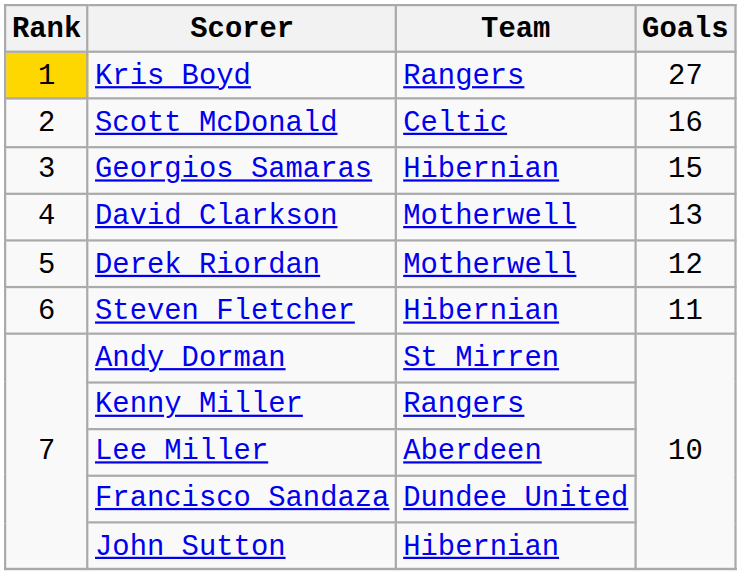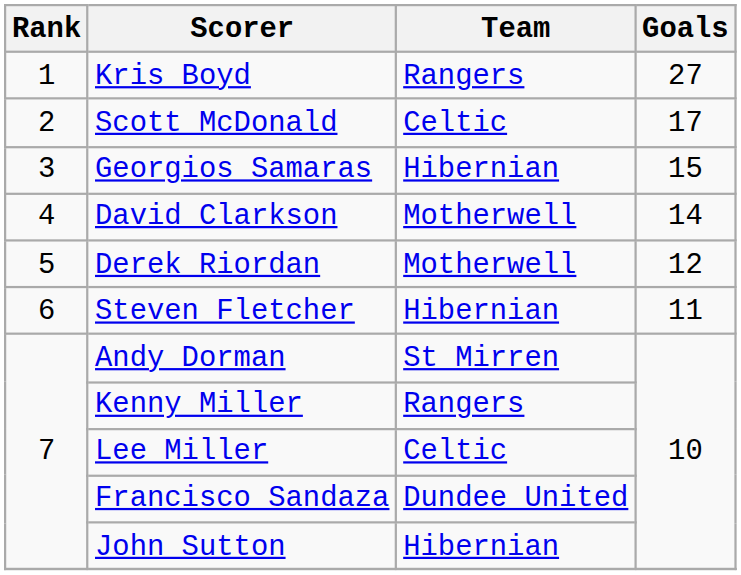 <table class="wikitable">
 <tr>
 <th>Rank</th>
 <th>Scorer</th>
 <th>Team</th>
 <th>Goals</th>
 </tr>
 <tr>
-<td align=center style="background: gold;">1</td>
+<td align=center>1</td>
 <td> <a href='#'>Kris Boyd</a></td>
 <td><a href='#'>Rangers</a></td>
 <td align=center>27</td>
 </tr>
 <tr>
 <td align=center>2</td>
 <td> <a href='#'>Scott McDonald</a></td>
 <td><a href='#'>Celtic</a></td>
-<td align=center>16</td>
+<td align=center>17</td>
 </tr>
 <tr>
 <td align=center>3</td>
 <td> <a href='#'>Georgios Samaras</a></td>
 <td><a href='#'>Hibernian</a></td>
 <td align=center>15</td>
 </tr>
 <tr>
 <td align=center>4</td>
 <td> <a href='#'>David Clarkson</a></td>
 <td><a href='#'>Motherwell</a></td>
-<td align=center>13</td>
+<td align=center>14</td>
 </tr>
 <tr>
 <td align=center>5</td>
 <td> <a href='#'>Derek Riordan</a></td>
 <td><a href='#'>Motherwell</a></td>
 <td align=center>12</td>
 </tr>
 <tr>
 <td align=center>6</td>
 <td> <a href='#'>Steven Fletcher</a></td>
 <td><a href='#'>Hibernian</a></td>
 <td align=center>11</td>
 </tr>
 <tr>
 <td rowspan=5 align=center>7</td>
 <td> <a href='#'>Andy Dorman</a></td>
 <td><a href='#'>St Mirren</a></td>
 <td rowspan=5 align=center>10</td>
 </tr>
 <tr>
 <td> <a href='#'>Kenny Miller</a></td>
 <td><a href='#'>Rangers</a></td>
 </tr>
 <tr>
 <td> <a href='#'>Lee Miller</a></td>
-<td><a href='#'>Aberdeen</a></td>
+<td><a href='#'>Celtic</a></td>
 </tr>
 <tr>
 <td> <a href='#'>Francisco Sandaza</a></td>
 <td><a href='#'>Dundee United</a></td>
 </tr>
 <tr>
 <td> <a href='#'>John Sutton</a></td>
 <td><a href='#'>Hibernian</a></td>
 </tr>
 <tr>
 </tr>
 </table>
